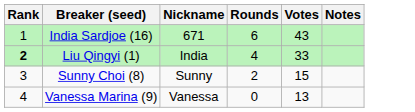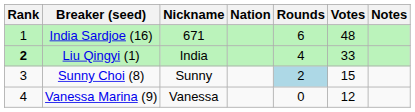 <table class="wikitable sortable" style="text-align:center">
 <tr>
 <th>Rank</th>
 <th>Breaker (seed)</th>
 <th>Nickname</th>
+<th>Nation</th>
 <th>Rounds</th>
 <th>Votes</th>
 <th>Notes</th>
 </tr>
 <tr bgcolor=bbf3bb>
 <td>1</td>
 <td><a href='#'>India Sardjoe</a> (16)</td>
 <td>671</td>
+<td></td>
 <td>6</td>
-<td>43</td>
+<td>48</td>
 <td></td>
 </tr>
 <tr bgcolor=bbf3bb>
 <td><strong>2</strong></td>
 <td><a href='#'>Liu Qingyi</a> (1)</td>
 <td>India</td>
+<td></td>
 <td>4</td>
 <td>33</td>
 <td></td>
 </tr>
 <tr>
 <td>3</td>
 <td><a href='#'>Sunny Choi</a> (8)</td>
 <td>Sunny</td>
-<td>2</td>
+<td></td>
+<td style="background: lightblue;">2</td>
 <td>15</td>
 <td></td>
 </tr>
 <tr>
 <td>4</td>
 <td><a href='#'>Vanessa Marina</a> (9)</td>
 <td>Vanessa</td>
+<td></td>
 <td>0</td>
-<td>13</td>
+<td>12</td>
 <td></td>
 </tr>
 </table>
